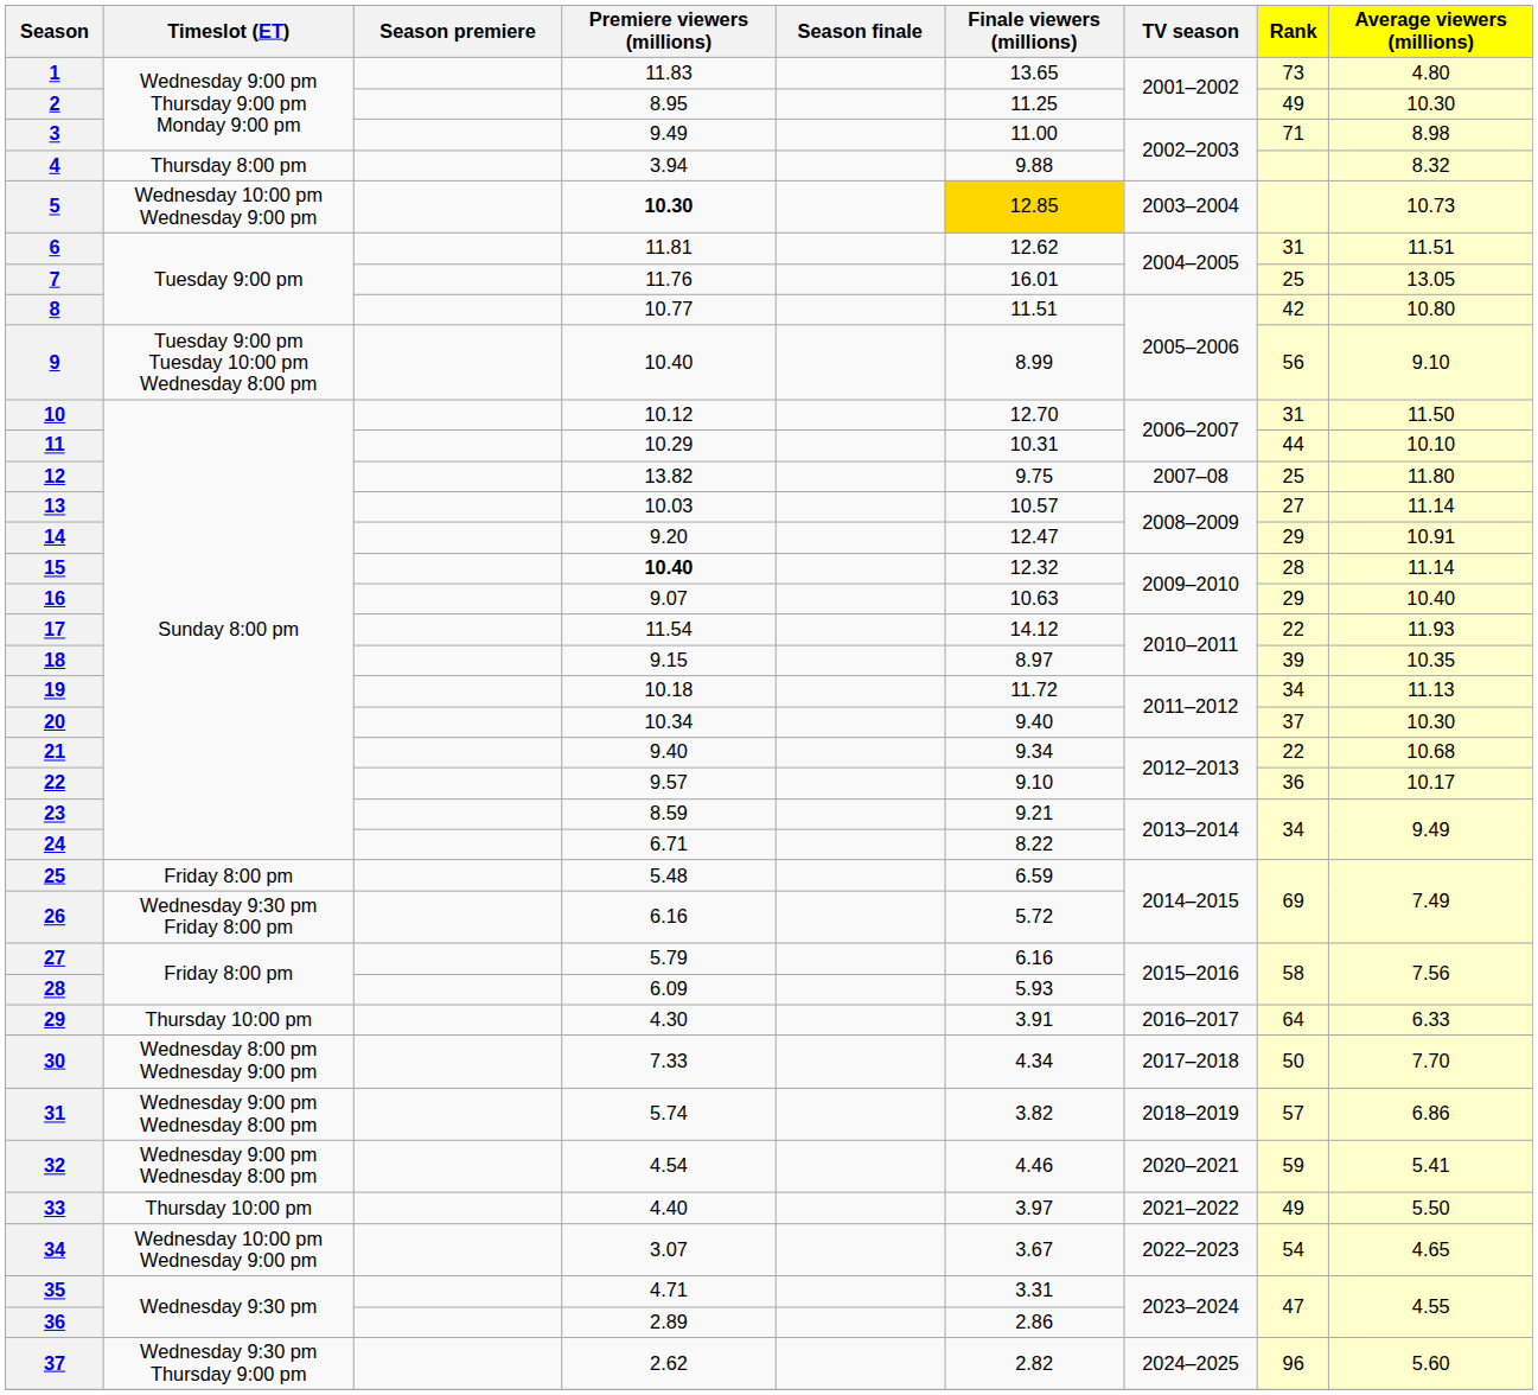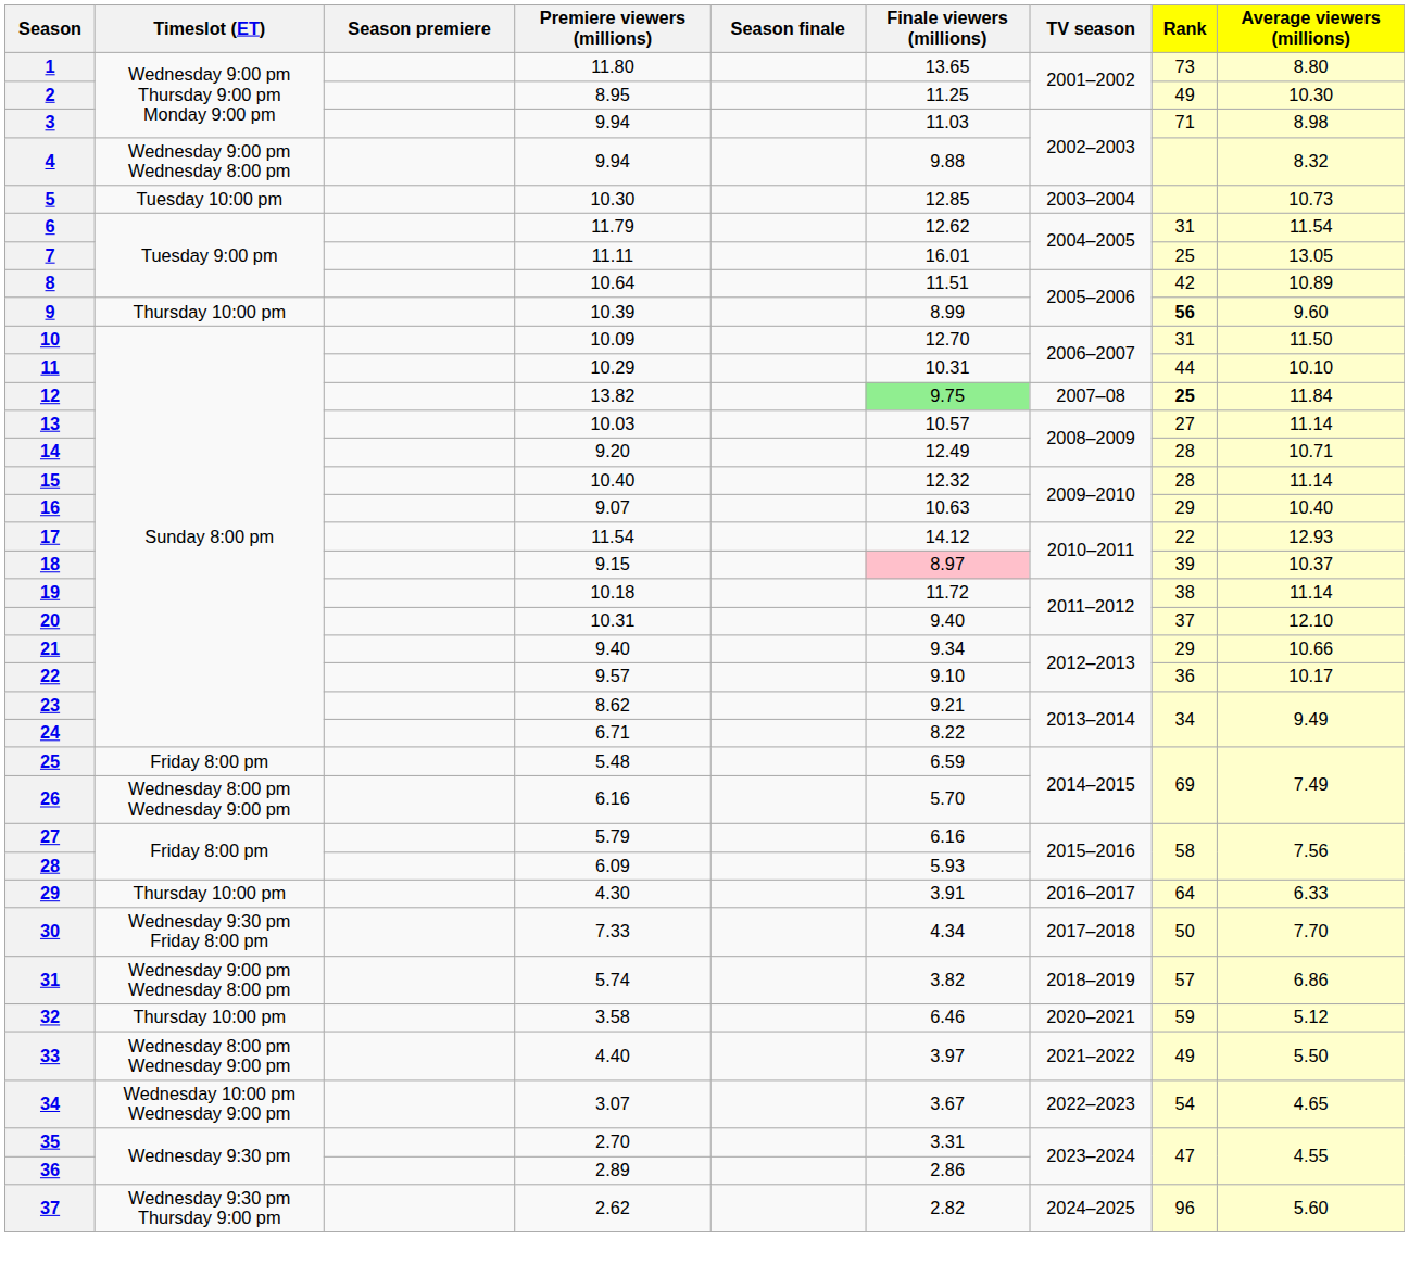 <table class="wikitable" style="text-align: center; width:100%;">
 <tr>
 <th>Season</th>
 <th>Timeslot (<a href='#'>ET</a>)</th>
 <th>Season premiere</th>
 <th>Premiere viewers<br>(millions)</th>
 <th>Season finale</th>
 <th>Finale viewers<br>(millions)</th>
 <th>TV season</th>
 <th style="background:yellow">Rank</th>
 <th style="background:yellow">Average viewers<br>(millions)</th>
 </tr>
 <tr style="text-align:center;">
 <th><a href='#'>1</a></th>
 <td rowspan="3">Wednesday 9:00 pm <br>Thursday 9:00 pm <br>Monday 9:00 pm </td>
 <td style="text-align:left;"></td>
-<td style="text-align:center;font-weight:normal">11.83</td>
+<td style="text-align:center;font-weight:normal">11.80</td>
 <td style="text-align:left;"></td>
 <td style="text-align:center;font-weight:normal">13.65</td>
 <td rowspan="2">2001–2002</td>
 <td style="background:#ffffcc;text-align:center;font-weight:normal">73</td>
-<td style="background:#ffffcc;text-align:center;font-weight:normal">4.80</td>
+<td style="background:#ffffcc;text-align:center;font-weight:normal">8.80</td>
 </tr>
 <tr style="text-align:center;">
 <th><a href='#'>2</a></th>
 <td style="text-align:left;"></td>
 <td style="text-align:center;font-weight:normal">8.95</td>
 <td style="text-align:left;"></td>
 <td style="text-align:center;font-weight:normal">11.25</td>
 <td style="background:#ffffcc;text-align:center;font-weight:normal">49</td>
 <td style="background:#ffffcc;text-align:center;font-weight:normal">10.30</td>
 </tr>
 <tr style="text-align:center;">
 <th><a href='#'>3</a></th>
 <td style="text-align:left;"></td>
-<td style="text-align:center;font-weight:normal">9.49</td>
+<td style="text-align:center;font-weight:normal">9.94</td>
 <td style="text-align:left;"></td>
-<td style="text-align:center;font-weight:normal">11.00</td>
+<td style="text-align:center;font-weight:normal">11.03</td>
 <td rowspan="2">2002–2003</td>
 <td style="background:#ffffcc;text-align:center;font-weight:normal">71</td>
 <td style="background:#ffffcc;text-align:center;font-weight:normal">8.98</td>
 </tr>
 <tr style="text-align:center;">
 <th><a href='#'>4</a></th>
-<td>Thursday 8:00 pm</td>
+<td>Wednesday 9:00 pm <br>Wednesday 8:00 pm </td>
 <td style="text-align:left;"></td>
-<td style="text-align:center;font-weight:normal">3.94</td>
+<td style="text-align:center;font-weight:normal">9.94</td>
 <td style="text-align:left;"></td>
 <td style="text-align:center;font-weight:normal">9.88</td>
 <td style="background:#ffffcc;text-align:center;font-weight:normal"></td>
 <td style="background:#ffffcc;text-align:center;font-weight:normal">8.32</td>
 </tr>
 <tr style="text-align:center;">
 <th><a href='#'>5</a></th>
-<td>Wednesday 10:00 pm <br>Wednesday 9:00 pm </td>
+<td>Tuesday 10:00 pm</td>
 <td style="text-align:left;"></td>
-<td style="text-align:center;font-weight:normal"><strong>10.30</strong></td>
+<td style="text-align:center;font-weight:normal">10.30</td>
 <td style="text-align:left;"></td>
-<td style="background: gold; text-align:center;font-weight:normal">12.85</td>
+<td style="text-align:center;font-weight:normal">12.85</td>
 <td>2003–2004</td>
 <td style="background:#ffffcc;text-align:center;font-weight:normal"></td>
 <td style="background:#ffffcc;text-align:center;font-weight:normal">10.73</td>
 </tr>
 <tr style="text-align:center;">
 <th><a href='#'>6</a></th>
 <td rowspan="3">Tuesday 9:00 pm</td>
 <td style="text-align:left;"></td>
-<td style="text-align:center;font-weight:normal">11.81</td>
+<td style="text-align:center;font-weight:normal">11.79</td>
 <td style="text-align:left;"></td>
 <td style="text-align:center;font-weight:normal">12.62</td>
 <td rowspan="2">2004–2005</td>
 <td style="background:#ffffcc;text-align:center;font-weight:normal">31</td>
-<td style="background:#ffffcc;text-align:center;font-weight:normal">11.51</td>
+<td style="background:#ffffcc;text-align:center;font-weight:normal">11.54</td>
 </tr>
 <tr style="text-align:center;">
 <th><a href='#'>7</a></th>
 <td style="text-align:left;"></td>
-<td style="text-align:center;font-weight:normal">11.76</td>
+<td style="text-align:center;font-weight:normal">11.11</td>
 <td style="text-align:left;"></td>
 <td style="text-align:center;font-weight:normal">16.01</td>
 <td style="background:#ffffcc;text-align:center;font-weight:normal">25</td>
 <td style="background:#ffffcc;text-align:center;font-weight:normal">13.05</td>
 </tr>
 <tr style="text-align:center;">
 <th><a href='#'>8</a></th>
 <td style="text-align:left;"></td>
-<td style="text-align:center;font-weight:normal">10.77</td>
+<td style="text-align:center;font-weight:normal">10.64</td>
 <td style="text-align:left;"></td>
 <td style="text-align:center;font-weight:normal">11.51</td>
 <td rowspan="2">2005–2006</td>
 <td style="background:#ffffcc;text-align:center;font-weight:normal">42</td>
-<td style="background:#ffffcc;text-align:center;font-weight:normal">10.80</td>
+<td style="background:#ffffcc;text-align:center;font-weight:normal">10.89</td>
 </tr>
 <tr style="text-align:center;">
 <th><a href='#'>9</a></th>
-<td>Tuesday 9:00 pm <br>Tuesday 10:00 pm <br>Wednesday 8:00 pm </td>
+<td>Thursday 10:00 pm</td>
 <td style="text-align:left;"></td>
-<td style="text-align:center;font-weight:normal">10.40</td>
+<td style="text-align:center;font-weight:normal">10.39</td>
 <td style="text-align:left;"></td>
 <td style="text-align:center;font-weight:normal">8.99</td>
-<td style="background:#ffffcc;text-align:center;font-weight:normal">56</td>
-<td style="background:#ffffcc;text-align:center;font-weight:normal">9.10</td>
+<td style="background:#ffffcc;text-align:center;font-weight:normal"><strong>56</strong></td>
+<td style="background:#ffffcc;text-align:center;font-weight:normal">9.60</td>
 </tr>
 <tr style="text-align:center;">
 <th><a href='#'>10</a></th>
 <td rowspan="15">Sunday 8:00 pm</td>
 <td style="text-align:left;"></td>
-<td style="text-align:center;font-weight:normal">10.12</td>
+<td style="text-align:center;font-weight:normal">10.09</td>
 <td style="text-align:left;"></td>
 <td style="text-align:center;font-weight:normal">12.70</td>
 <td rowspan="2">2006–2007</td>
 <td style="background:#ffffcc;text-align:center;font-weight:normal">31</td>
 <td style="background:#ffffcc;text-align:center;font-weight:normal">11.50</td>
 </tr>
 <tr style="text-align:center;">
 <th><a href='#'>11</a></th>
 <td style="text-align:left;"></td>
 <td style="text-align:center;font-weight:normal">10.29</td>
 <td style="text-align:left;"></td>
 <td style="text-align:center;font-weight:normal">10.31</td>
 <td style="background:#ffffcc;text-align:center;font-weight:normal">44</td>
 <td style="background:#ffffcc;text-align:center;font-weight:normal">10.10</td>
 </tr>
 <tr style="text-align:center;">
 <th><a href='#'>12</a></th>
 <td style="text-align:left;"></td>
 <td style="text-align:center;font-weight:normal">13.82</td>
 <td style="text-align:left;"></td>
-<td style="text-align:center;font-weight:normal">9.75</td>
+<td style="background: lightgreen; text-align:center;font-weight:normal">9.75</td>
 <td>2007–08</td>
-<td style="background:#ffffcc;text-align:center;font-weight:normal">25</td>
-<td style="background:#ffffcc;text-align:center;font-weight:normal">11.80</td>
+<td style="background:#ffffcc;text-align:center;font-weight:normal"><strong>25</strong></td>
+<td style="background:#ffffcc;text-align:center;font-weight:normal">11.84</td>
 </tr>
 <tr style="text-align:center;">
 <th><a href='#'>13</a></th>
 <td style="text-align:left;"></td>
 <td style="text-align:center;font-weight:normal">10.03</td>
 <td style="text-align:left;"></td>
 <td style="text-align:center;font-weight:normal">10.57</td>
 <td rowspan="2">2008–2009</td>
 <td style="background:#ffffcc;text-align:center;font-weight:normal">27</td>
 <td style="background:#ffffcc;text-align:center;font-weight:normal">11.14</td>
 </tr>
 <tr style="text-align:center;">
 <th><a href='#'>14</a></th>
 <td style="text-align:left;"></td>
 <td style="text-align:center;font-weight:normal">9.20</td>
 <td style="text-align:left;"></td>
-<td style="text-align:center;font-weight:normal">12.47</td>
-<td style="background:#ffffcc;text-align:center;font-weight:normal">29</td>
-<td style="background:#ffffcc;text-align:center;font-weight:normal">10.91</td>
+<td style="text-align:center;font-weight:normal">12.49</td>
+<td style="background:#ffffcc;text-align:center;font-weight:normal">28</td>
+<td style="background:#ffffcc;text-align:center;font-weight:normal">10.71</td>
 </tr>
 <tr style="text-align:center;">
 <th><a href='#'>15</a></th>
 <td style="text-align:left;"></td>
-<td style="text-align:center;font-weight:normal"><strong>10.40</strong></td>
+<td style="text-align:center;font-weight:normal">10.40</td>
 <td style="text-align:left;"></td>
 <td style="text-align:center;font-weight:normal">12.32</td>
 <td rowspan="2">2009–2010</td>
 <td style="background:#ffffcc;text-align:center;font-weight:normal">28</td>
 <td style="background:#ffffcc;text-align:center;font-weight:normal">11.14</td>
 </tr>
 <tr style="text-align:center;">
 <th><a href='#'>16</a></th>
 <td style="text-align:left;"></td>
 <td style="text-align:center;font-weight:normal">9.07</td>
 <td style="text-align:left;"></td>
 <td style="text-align:center;font-weight:normal">10.63</td>
 <td style="background:#ffffcc;text-align:center;font-weight:normal">29</td>
 <td style="background:#ffffcc;text-align:center;font-weight:normal">10.40</td>
 </tr>
 <tr style="text-align:center;">
 <th><a href='#'>17</a></th>
 <td style="text-align:left;"></td>
 <td style="text-align:center;font-weight:normal">11.54</td>
 <td style="text-align:left;"></td>
 <td style="text-align:center;font-weight:normal">14.12</td>
 <td rowspan="2">2010–2011</td>
 <td style="background:#ffffcc;text-align:center;font-weight:normal">22</td>
-<td style="background:#ffffcc;text-align:center;font-weight:normal">11.93</td>
+<td style="background:#ffffcc;text-align:center;font-weight:normal">12.93</td>
 </tr>
 <tr style="text-align:center;">
 <th><a href='#'>18</a></th>
 <td style="text-align:left;"></td>
 <td style="text-align:center;font-weight:normal">9.15</td>
 <td style="text-align:left;"></td>
-<td style="text-align:center;font-weight:normal">8.97</td>
+<td style="background: pink; text-align:center;font-weight:normal">8.97</td>
 <td style="background:#ffffcc;text-align:center;font-weight:normal">39</td>
-<td style="background:#ffffcc;text-align:center;font-weight:normal">10.35</td>
+<td style="background:#ffffcc;text-align:center;font-weight:normal">10.37</td>
 </tr>
 <tr style="text-align:center;">
 <th><a href='#'>19</a></th>
 <td style="text-align:left;"></td>
 <td style="text-align:center;font-weight:normal">10.18</td>
 <td style="text-align:left;"></td>
 <td style="text-align:center;font-weight:normal">11.72</td>
 <td rowspan="2">2011–2012</td>
-<td style="background:#ffffcc;text-align:center;font-weight:normal">34</td>
-<td style="background:#ffffcc;text-align:center;font-weight:normal">11.13</td>
+<td style="background:#ffffcc;text-align:center;font-weight:normal">38</td>
+<td style="background:#ffffcc;text-align:center;font-weight:normal">11.14</td>
 </tr>
 <tr style="text-align:center;">
 <th><a href='#'>20</a></th>
 <td style="text-align:left;"></td>
-<td style="text-align:center;font-weight:normal">10.34</td>
+<td style="text-align:center;font-weight:normal">10.31</td>
 <td style="text-align:left;"></td>
 <td style="text-align:center;font-weight:normal">9.40</td>
 <td style="background:#ffffcc;text-align:center;font-weight:normal">37</td>
-<td style="background:#ffffcc;text-align:center;font-weight:normal">10.30</td>
+<td style="background:#ffffcc;text-align:center;font-weight:normal">12.10</td>
 </tr>
 <tr style="text-align:center;">
 <th><a href='#'>21</a></th>
 <td style="text-align:left;"></td>
 <td style="text-align:center;font-weight:normal">9.40</td>
 <td style="text-align:left;"></td>
 <td style="text-align:center;font-weight:normal">9.34</td>
 <td rowspan="2">2012–2013</td>
-<td style="background:#ffffcc;text-align:center;font-weight:normal">22</td>
-<td style="background:#ffffcc;text-align:center;font-weight:normal">10.68</td>
+<td style="background:#ffffcc;text-align:center;font-weight:normal">29</td>
+<td style="background:#ffffcc;text-align:center;font-weight:normal">10.66</td>
 </tr>
 <tr style="text-align:center;">
 <th><a href='#'>22</a></th>
 <td style="text-align:left;"></td>
 <td style="text-align:center;font-weight:normal">9.57</td>
 <td style="text-align:left;"></td>
 <td style="text-align:center;font-weight:normal">9.10</td>
 <td style="background:#ffffcc;text-align:center;font-weight:normal">36</td>
 <td style="background:#ffffcc;text-align:center;font-weight:normal">10.17</td>
 </tr>
 <tr style="text-align:center;">
 <th><a href='#'>23</a></th>
 <td style="text-align:left;"></td>
-<td style="text-align:center;font-weight:normal">8.59</td>
+<td style="text-align:center;font-weight:normal">8.62</td>
 <td style="text-align:left;"></td>
 <td style="text-align:center;font-weight:normal">9.21</td>
 <td rowspan="2">2013–2014</td>
 <td rowspan="2" style="background:#ffffcc;text-align:center;font-weight:normal">34</td>
 <td rowspan="2" style="background:#ffffcc;text-align:center;font-weight:normal">9.49</td>
 </tr>
 <tr style="text-align:center;">
 <th><a href='#'>24</a></th>
 <td style="text-align:left;"></td>
 <td style="text-align:center;font-weight:normal">6.71</td>
 <td style="text-align:left;"></td>
 <td style="text-align:center;font-weight:normal">8.22</td>
 </tr>
 <tr style="text-align:center;">
 <th><a href='#'>25</a></th>
 <td>Friday 8:00 pm</td>
 <td style="text-align:left;"></td>
 <td style="text-align:center;font-weight:normal">5.48</td>
 <td style="text-align:left;"></td>
 <td style="text-align:center;font-weight:normal">6.59</td>
 <td rowspan="2">2014–2015</td>
 <td rowspan="2" style="background:#ffffcc;text-align:center;font-weight:normal">69</td>
 <td rowspan="2" style="background:#ffffcc;text-align:center;font-weight:normal">7.49</td>
 </tr>
 <tr style="text-align:center;">
 <th><a href='#'>26</a></th>
-<td>Wednesday 9:30 pm <br>Friday 8:00 pm </td>
+<td>Wednesday 8:00 pm <br>Wednesday 9:00 pm </td>
 <td style="text-align:left;"></td>
 <td style="text-align:center;font-weight:normal">6.16</td>
 <td style="text-align:left;"></td>
-<td style="text-align:center;font-weight:normal">5.72</td>
+<td style="text-align:center;font-weight:normal">5.70</td>
 </tr>
 <tr style="text-align:center;">
 <th><a href='#'>27</a></th>
 <td rowspan="2">Friday 8:00 pm</td>
 <td style="text-align:left;"></td>
 <td style="text-align:center;font-weight:normal">5.79</td>
 <td style="text-align:left;"></td>
 <td style="text-align:center;font-weight:normal">6.16</td>
 <td rowspan="2">2015–2016</td>
 <td rowspan="2" style="background:#ffffcc;text-align:center;font-weight:normal">58</td>
 <td rowspan="2" style="background:#ffffcc;text-align:center;font-weight:normal">7.56</td>
 </tr>
 <tr style="text-align:center;">
 <th><a href='#'>28</a></th>
 <td style="text-align:left;"></td>
 <td style="text-align:center;font-weight:normal">6.09</td>
 <td style="text-align:left;"></td>
 <td style="text-align:center;font-weight:normal">5.93</td>
 </tr>
 <tr style="text-align:center;">
 <th><a href='#'>29</a></th>
 <td>Thursday 10:00 pm</td>
 <td style="text-align:left;"></td>
 <td style="text-align:center;font-weight:normal">4.30</td>
 <td style="text-align:left;"></td>
 <td style="text-align:center;font-weight:normal">3.91</td>
 <td>2016–2017</td>
 <td style="background:#ffffcc;text-align:center;font-weight:normal">64</td>
 <td style="background:#ffffcc;text-align:center;font-weight:normal">6.33</td>
 </tr>
 <tr style="text-align:center;">
 <th><a href='#'>30</a></th>
-<td>Wednesday 8:00 pm <br>Wednesday 9:00 pm </td>
+<td>Wednesday 9:30 pm <br>Friday 8:00 pm </td>
 <td style="text-align:left;"></td>
 <td style="text-align:center;font-weight:normal">7.33</td>
 <td style="text-align:left;"></td>
 <td style="text-align:center;font-weight:normal">4.34</td>
 <td>2017–2018</td>
 <td style="background:#ffffcc;text-align:center;font-weight:normal">50</td>
 <td style="background:#ffffcc;text-align:center;font-weight:normal">7.70</td>
 </tr>
 <tr style="text-align:center;">
 <th><a href='#'>31</a></th>
 <td>Wednesday 9:00 pm <br>Wednesday 8:00 pm </td>
 <td style="text-align:left;"></td>
 <td style="text-align:center;font-weight:normal">5.74</td>
 <td style="text-align:left;"></td>
 <td style="text-align:center;font-weight:normal">3.82</td>
 <td>2018–2019</td>
 <td style="background:#ffffcc;text-align:center;font-weight:normal">57</td>
 <td style="background:#ffffcc;text-align:center;font-weight:normal">6.86</td>
 </tr>
 <tr style="text-align:center;">
 <th><a href='#'>32</a></th>
-<td>Wednesday 9:00 pm <br>Wednesday 8:00 pm </td>
+<td>Thursday 10:00 pm</td>
 <td style="text-align:left;"></td>
-<td style="text-align:center;font-weight:normal">4.54</td>
+<td style="text-align:center;font-weight:normal">3.58</td>
 <td style="text-align:left;"></td>
-<td style="text-align:center;font-weight:normal">4.46</td>
+<td style="text-align:center;font-weight:normal">6.46</td>
 <td>2020–2021</td>
 <td style="background:#ffffcc;text-align:center;font-weight:normal">59</td>
-<td style="background:#ffffcc;text-align:center;font-weight:normal">5.41</td>
+<td style="background:#ffffcc;text-align:center;font-weight:normal">5.12</td>
 </tr>
 <tr>
 <th><a href='#'>33</a></th>
-<td>Thursday 10:00 pm</td>
+<td>Wednesday 8:00 pm <br>Wednesday 9:00 pm </td>
 <td style="text-align:left;"></td>
 <td style="text-align:center;font-weight:normal">4.40</td>
 <td style="text-align:left;"></td>
 <td style="text-align:center;font-weight:normal">3.97</td>
 <td>2021–2022</td>
 <td style="background:#ffffcc;text-align:center;font-weight:normal">49</td>
 <td style="background:#ffffcc;text-align:center;font-weight:normal">5.50</td>
 </tr>
 <tr>
 <th><a href='#'>34</a></th>
 <td>Wednesday 10:00 pm <br>Wednesday 9:00 pm </td>
 <td style="text-align:left;"></td>
 <td style="text-align:center;font-weight:normal">3.07</td>
 <td style="text-align:left;"></td>
 <td style="text-align:center;font-weight:normal">3.67</td>
 <td>2022–2023</td>
 <td style="background:#ffffcc;text-align:center;font-weight:normal">54</td>
 <td style="background:#ffffcc;text-align:center;font-weight:normal">4.65</td>
 </tr>
 <tr>
 <th><a href='#'>35</a></th>
 <td rowspan="2">Wednesday 9:30 pm</td>
 <td style="text-align:left;"></td>
-<td style="text-align:center;font-weight:normal">4.71</td>
+<td style="text-align:center;font-weight:normal">2.70</td>
 <td style="text-align:left;"></td>
 <td style="text-align:center;font-weight:normal">3.31</td>
 <td rowspan="2">2023–2024</td>
 <td rowspan="2" style="background:#ffffcc;text-align:center;font-weight:normal">47</td>
 <td rowspan="2" style="background:#ffffcc;text-align:center;font-weight:normal">4.55</td>
 </tr>
 <tr>
 <th><a href='#'>36</a></th>
 <td style="text-align:left;"></td>
 <td style="text-align:center;font-weight:normal">2.89</td>
 <td style="text-align:left;"></td>
 <td style="text-align:center;font-weight:normal">2.86</td>
 </tr>
 <tr>
 <th><a href='#'>37</a></th>
 <td>Wednesday 9:30 pm<br>Thursday 9:00 pm </td>
 <td style="text-align:left;"></td>
 <td style="text-align:center;font-weight:normal">2.62</td>
 <td style="text-align:left;"></td>
 <td style="text-align:center;font-weight:normal">2.82</td>
 <td>2024–2025</td>
 <td style="background:#ffffcc;text-align:center;font-weight:normal">96</td>
 <td style="background:#ffffcc;text-align:center;font-weight:normal">5.60</td>
 </tr>
 <tr>
 </tr>
 </table>
